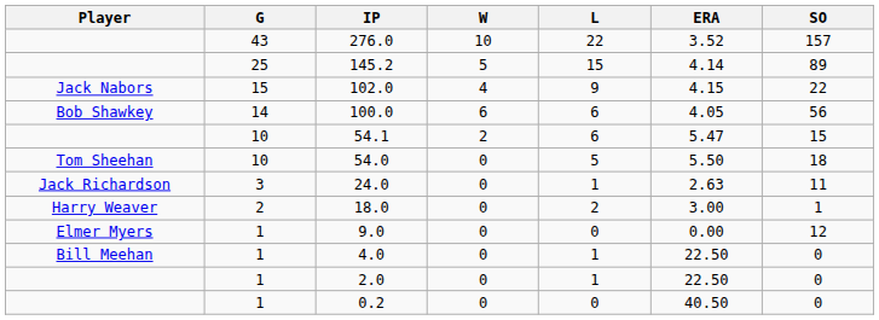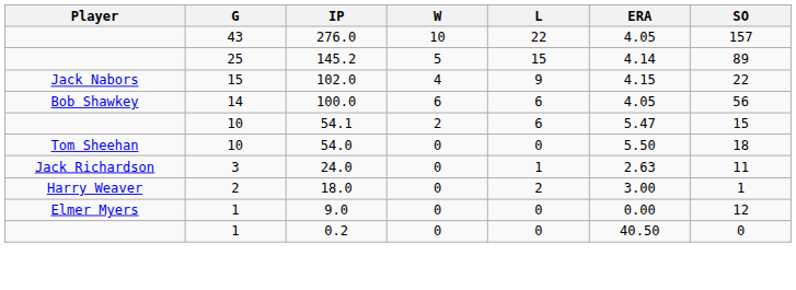 <table class="wikitable sortable">
 <tr>
 <th bgcolor="#DDDDFF" width="16%">Player</th>
 <th bgcolor="#DDDDFF" width="9%">G</th>
 <th bgcolor="#DDDDFF" width="9%">IP</th>
 <th bgcolor="#DDDDFF" width="9%">W</th>
 <th bgcolor="#DDDDFF" width="9%">L</th>
 <th bgcolor="#DDDDFF" width="9%">ERA</th>
 <th bgcolor="#DDDDFF" width="9%">SO</th>
 </tr>
 <tr align="center">
 <td></td>
 <td>43</td>
 <td>276.0</td>
 <td>10</td>
 <td>22</td>
-<td>3.52</td>
+<td>4.05</td>
 <td>157</td>
 </tr>
 <tr align="center">
 <td></td>
 <td>25</td>
 <td>145.2</td>
 <td>5</td>
 <td>15</td>
 <td>4.14</td>
 <td>89</td>
 </tr>
 <tr align="center">
 <td><a href='#'>Jack Nabors</a></td>
 <td>15</td>
 <td>102.0</td>
 <td>4</td>
 <td>9</td>
 <td>4.15</td>
 <td>22</td>
 </tr>
 <tr align=center>
 <td><a href='#'>Bob Shawkey</a></td>
 <td>14</td>
 <td>100.0</td>
 <td>6</td>
 <td>6</td>
 <td>4.05</td>
 <td>56</td>
 </tr>
 <tr align=center>
 <td></td>
 <td>10</td>
 <td>54.1</td>
 <td>2</td>
 <td>6</td>
 <td>5.47</td>
 <td>15</td>
 </tr>
 <tr align="center">
 <td><a href='#'>Tom Sheehan</a></td>
 <td>10</td>
 <td>54.0</td>
 <td>0</td>
-<td>5</td>
+<td>0</td>
 <td>5.50</td>
 <td>18</td>
 </tr>
 <tr align=center>
 <td><a href='#'>Jack Richardson</a></td>
 <td>3</td>
 <td>24.0</td>
 <td>0</td>
 <td>1</td>
 <td>2.63</td>
 <td>11</td>
 </tr>
 <tr align=center>
 <td><a href='#'>Harry Weaver</a></td>
 <td>2</td>
 <td>18.0</td>
 <td>0</td>
 <td>2</td>
 <td>3.00</td>
 <td>1</td>
 </tr>
 <tr align=center>
 <td><a href='#'>Elmer Myers</a></td>
 <td>1</td>
 <td>9.0</td>
 <td>0</td>
 <td>0</td>
 <td>0.00</td>
 <td>12</td>
 </tr>
-<tr align=center>
-<td><a href='#'>Bill Meehan</a></td>
-<td>1</td>
-<td>4.0</td>
-<td>0</td>
-<td>1</td>
-<td>22.50</td>
-<td>0</td>
-</tr>
-<tr align=center>
-<td></td>
-<td>1</td>
-<td>2.0</td>
-<td>0</td>
-<td>1</td>
-<td>22.50</td>
-<td>0</td>
-</tr>
 <tr align="center">
 <td></td>
 <td>1</td>
 <td>0.2</td>
 <td>0</td>
 <td>0</td>
 <td>40.50</td>
 <td>0</td>
 </tr>
 </table>
